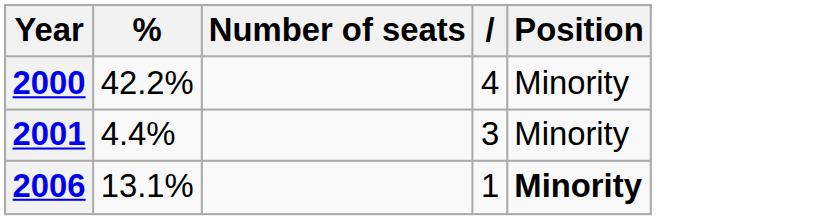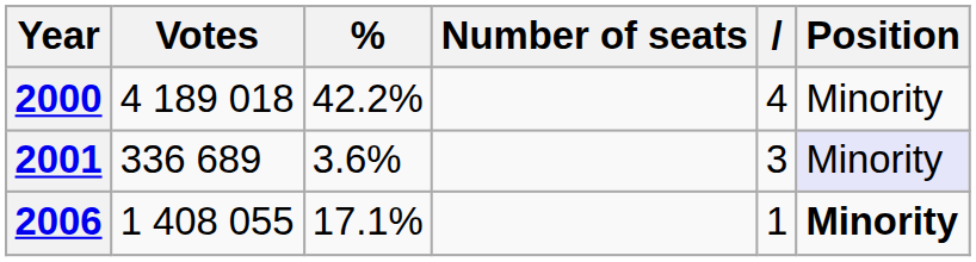 <table class="wikitable">
 <tr>
 <th>Year</th>
+<th><strong>Votes</strong></th>
 <th><strong>%</strong></th>
 <th>Number of seats</th>
 <th>/</th>
 <th>Position</th>
 </tr>
 <tr>
 <th><a href='#'>2000</a></th>
+<td>4 189 018 </td>
 <td>42.2%</td>
 <td></td>
 <td> 4</td>
 <td>Minority</td>
 </tr>
 <tr>
 <th><a href='#'>2001</a></th>
-<td>4.4%</td>
+<td>336 689 </td>
+<td>3.6%</td>
 <td></td>
 <td> 3</td>
-<td>Minority</td>
+<td style="background: lavender;">Minority</td>
 </tr>
 <tr>
 <th><a href='#'>2006</a></th>
-<td>13.1%</td>
+<td>1 408 055 </td>
+<td>17.1%</td>
 <td></td>
 <td> 1</td>
 <td><strong>Minority</strong></td>
 </tr>
 </table>
